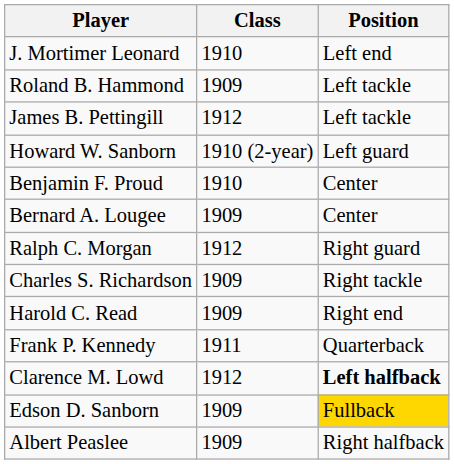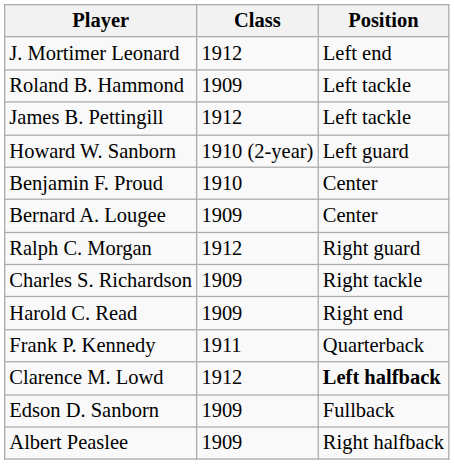 <table class="wikitable" style="text-align:Left">
 <tr>
 <th>Player</th>
 <th>Class</th>
 <th>Position</th>
 </tr>
 <tr>
 <td>J. Mortimer Leonard</td>
-<td>1910</td>
+<td>1912</td>
 <td>Left end</td>
 </tr>
 <tr>
 <td>Roland B. Hammond</td>
 <td>1909</td>
 <td>Left tackle</td>
 </tr>
 <tr>
 <td>James B. Pettingill</td>
 <td>1912</td>
 <td>Left tackle</td>
 </tr>
 <tr>
 <td>Howard W. Sanborn</td>
 <td>1910 (2-year)</td>
 <td>Left guard</td>
 </tr>
 <tr>
 <td>Benjamin F. Proud</td>
 <td>1910</td>
 <td>Center</td>
 </tr>
 <tr>
 <td>Bernard A. Lougee</td>
 <td>1909</td>
 <td>Center</td>
 </tr>
 <tr>
 <td>Ralph C. Morgan</td>
 <td>1912</td>
 <td>Right guard</td>
 </tr>
 <tr>
 <td>Charles S. Richardson</td>
 <td>1909</td>
 <td>Right tackle</td>
 </tr>
 <tr>
 <td>Harold C. Read</td>
 <td>1909</td>
 <td>Right end</td>
 </tr>
 <tr>
 <td>Frank P. Kennedy</td>
 <td>1911</td>
 <td>Quarterback</td>
 </tr>
 <tr>
 <td>Clarence M. Lowd</td>
 <td>1912</td>
 <td><strong>Left halfback</strong></td>
 </tr>
 <tr>
 <td>Edson D. Sanborn</td>
 <td>1909</td>
-<td style="background: gold;">Fullback</td>
+<td>Fullback</td>
 </tr>
 <tr>
 <td>Albert Peaslee</td>
 <td>1909</td>
 <td>Right halfback</td>
 </tr>
 </table>
